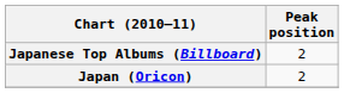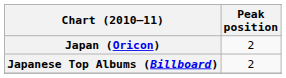 <table class="wikitable sortable plainrowheaders" style="text-align:center;">
 <tr>
 <th>Chart (2010–11)</th>
 <th>Peak<br>position</th>
 </tr>
 <tr>
-<th scope="row">Japanese Top Albums (<em><a href='#'>Billboard</a></em>)</th>
+<th scope="row">Japan (<a href='#'>Oricon</a>)</th>
 <td>2</td>
 </tr>
 <tr>
-<th scope="row">Japan (<a href='#'>Oricon</a>)</th>
+<th scope="row">Japanese Top Albums (<em><a href='#'>Billboard</a></em>)</th>
 <td>2</td>
 </tr>
 <tr>
 </tr>
 <tr>
 </tr>
 </table>
